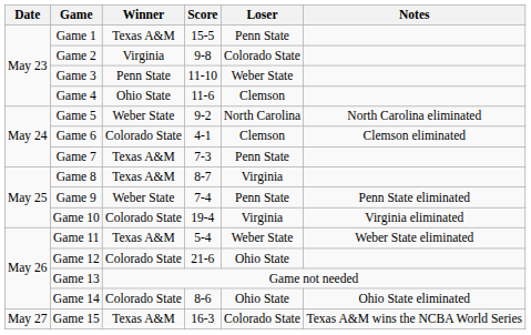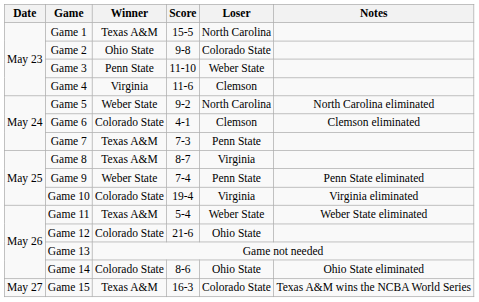 <table class="wikitable">
 <tr align="Center">
 <th>Date</th>
 <th>Game</th>
 <th>Winner</th>
 <th>Score</th>
 <th>Loser</th>
 <th>Notes</th>
 </tr>
 <tr align="Center">
 <td rowspan=4>May 23</td>
 <td>Game 1</td>
 <td>Texas A&M</td>
 <td>15-5</td>
-<td>Penn State</td>
+<td>North Carolina</td>
 <td></td>
 </tr>
 <tr align="Center">
 <td>Game 2</td>
-<td>Virginia</td>
+<td>Ohio State</td>
 <td>9-8</td>
 <td>Colorado State</td>
 <td></td>
 </tr>
 <tr align="Center">
 <td>Game 3</td>
 <td>Penn State</td>
 <td>11-10</td>
 <td>Weber State</td>
 <td></td>
 </tr>
 <tr align="Center">
 <td>Game 4</td>
-<td>Ohio State</td>
+<td>Virginia</td>
 <td>11-6</td>
 <td>Clemson</td>
 <td></td>
 </tr>
 <tr align="Center">
 <td rowspan=3>May 24</td>
 <td>Game 5</td>
 <td>Weber State</td>
 <td>9-2</td>
 <td>North Carolina</td>
 <td>North Carolina eliminated</td>
 </tr>
 <tr align="Center">
 <td>Game 6</td>
 <td>Colorado State</td>
 <td>4-1</td>
 <td>Clemson</td>
 <td>Clemson eliminated</td>
 </tr>
 <tr align="Center">
 <td>Game 7</td>
 <td>Texas A&M</td>
 <td>7-3</td>
 <td>Penn State</td>
 <td></td>
 </tr>
 <tr align="Center">
 <td rowspan=3>May 25</td>
 <td>Game 8</td>
 <td>Texas A&M</td>
 <td>8-7</td>
 <td>Virginia</td>
 <td></td>
 </tr>
 <tr align="Center">
 <td>Game 9</td>
 <td>Weber State</td>
 <td>7-4</td>
 <td>Penn State</td>
 <td>Penn State eliminated</td>
 </tr>
 <tr align="Center">
 <td>Game 10</td>
 <td>Colorado State</td>
 <td>19-4</td>
 <td>Virginia</td>
 <td>Virginia eliminated</td>
 </tr>
 <tr align="Center">
 <td rowspan=4>May 26</td>
 <td>Game 11</td>
 <td>Texas A&M</td>
 <td>5-4</td>
 <td>Weber State</td>
 <td>Weber State eliminated</td>
 </tr>
 <tr align="Center">
 <td>Game 12</td>
 <td>Colorado State</td>
 <td>21-6</td>
 <td>Ohio State</td>
 <td></td>
 </tr>
 <tr align="Center">
 <td>Game 13</td>
 <td colspan=4>Game not needed</td>
 </tr>
 <tr align="Center">
 <td>Game 14</td>
 <td>Colorado State</td>
 <td>8-6</td>
 <td>Ohio State</td>
 <td>Ohio State eliminated</td>
 </tr>
 <tr align="Center">
 <td>May 27</td>
 <td>Game 15</td>
 <td>Texas A&M</td>
 <td>16-3</td>
 <td>Colorado State</td>
 <td>Texas A&M wins the NCBA World Series</td>
 </tr>
 </table>
